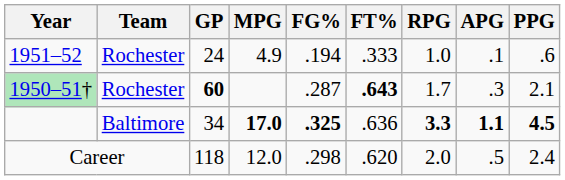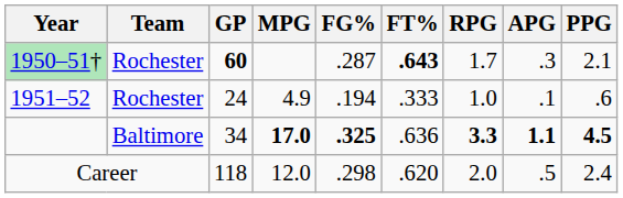 <table class="wikitable sortable" style="font-size:95%; text-align:right;">
 <tr>
 <th>Year</th>
 <th>Team</th>
 <th>GP</th>
 <th>MPG</th>
 <th>FG%</th>
 <th>FT%</th>
 <th>RPG</th>
 <th>APG</th>
 <th>PPG</th>
 </tr>
 <tr>
+<td style="text-align:left;background:#afe6ba;"><a href='#'>1950–51</a>†</td>
+<td style="text-align:left;"><a href='#'>Rochester</a></td>
+<td><strong>60</strong></td>
+<td></td>
+<td>.287</td>
+<td><strong>.643</strong></td>
+<td>1.7</td>
+<td>.3</td>
+<td>2.1</td>
+</tr>
+<tr>
 <td style="text-align:left;"><a href='#'>1951–52</a></td>
 <td style="text-align:left;"><a href='#'>Rochester</a></td>
 <td>24</td>
 <td>4.9</td>
 <td>.194</td>
 <td>.333</td>
 <td>1.0</td>
 <td>.1</td>
 <td>.6</td>
-</tr>
-<tr>
-<td style="text-align:left;background:#afe6ba;"><a href='#'>1950–51</a>†</td>
-<td style="text-align:left;"><a href='#'>Rochester</a></td>
-<td><strong>60</strong></td>
-<td></td>
-<td>.287</td>
-<td><strong>.643</strong></td>
-<td>1.7</td>
-<td>.3</td>
-<td>2.1</td>
 </tr>
 <tr>
 <td style="text-align:left;"></td>
 <td style="text-align:left;"><a href='#'>Baltimore</a></td>
 <td>34</td>
 <td><strong>17.0</strong></td>
 <td><strong>.325</strong></td>
 <td>.636</td>
 <td><strong>3.3</strong></td>
 <td><strong>1.1</strong></td>
 <td><strong>4.5</strong></td>
 </tr>
 <tr>
 <td colspan="2" style="text-align:center;">Career</td>
 <td>118</td>
 <td>12.0</td>
 <td>.298</td>
 <td>.620</td>
 <td>2.0</td>
 <td>.5</td>
 <td>2.4</td>
 </tr>
 </table>
